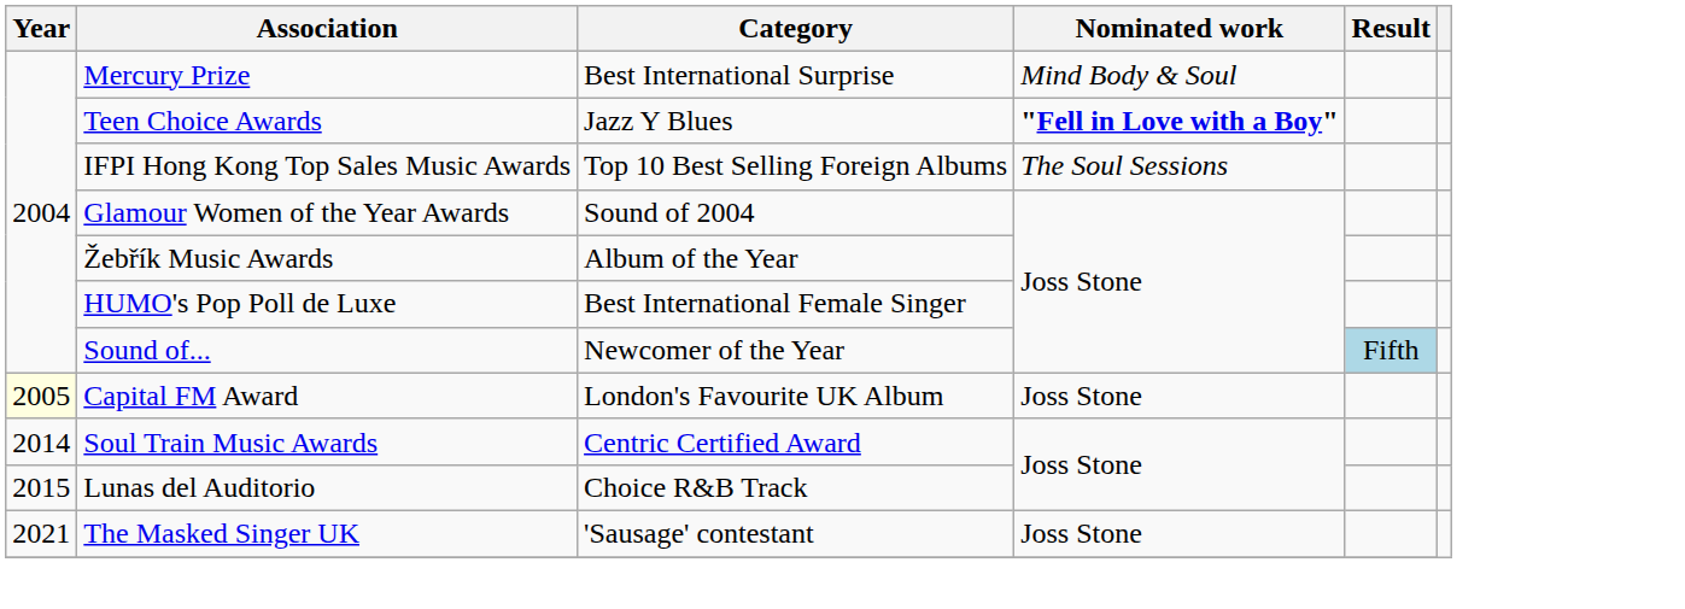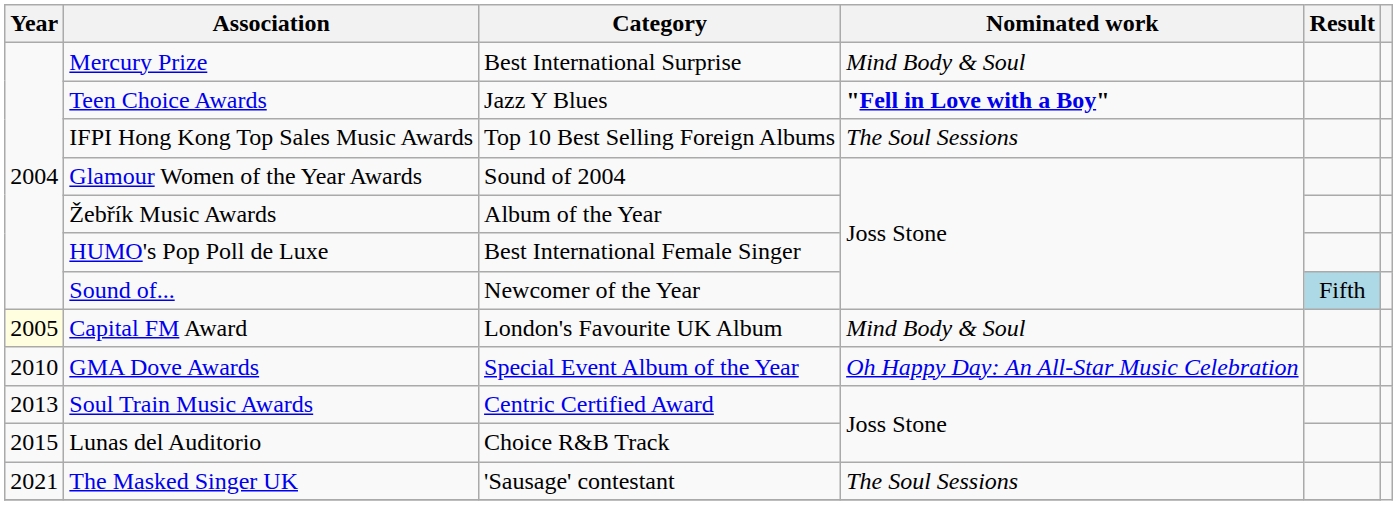 <table class="wikitable">
 <tr>
 <th>Year</th>
 <th>Association</th>
 <th>Category</th>
 <th>Nominated work</th>
 <th>Result</th>
 <th></th>
 </tr>
 <tr>
 <td rowspan="7">2004</td>
 <td><a href='#'>Mercury Prize</a></td>
 <td>Best International Surprise</td>
 <td><em>Mind Body & Soul</em></td>
 <td></td>
 <td></td>
 </tr>
 <tr>
 <td><a href='#'>Teen Choice Awards</a></td>
 <td>Jazz Y Blues</td>
 <td><strong>"<a href='#'>Fell in Love with a Boy</a>"</strong></td>
 <td></td>
 <td></td>
 </tr>
 <tr>
 <td>IFPI Hong Kong Top Sales Music Awards</td>
 <td>Top 10 Best Selling Foreign Albums</td>
 <td><em>The Soul Sessions</em></td>
 <td></td>
 <td></td>
 </tr>
 <tr>
 <td><a href='#'>Glamour</a> Women of the Year Awards</td>
 <td>Sound of 2004</td>
 <td rowspan="4">Joss Stone</td>
 <td></td>
 <td></td>
 </tr>
 <tr>
 <td>Žebřík Music Awards</td>
 <td>Album of the Year</td>
 <td></td>
 <td></td>
 </tr>
 <tr>
 <td><a href='#'>HUMO</a>'s Pop Poll de Luxe</td>
 <td>Best International Female Singer</td>
 <td></td>
 <td></td>
 </tr>
 <tr>
 <td><a href='#'>Sound of...</a></td>
 <td>Newcomer of the Year</td>
 <td align="center" style="background:lightblue">Fifth</td>
 <td></td>
 </tr>
 <tr>
 <td rowspan="1" style="background: lightyellow;">2005</td>
 <td><a href='#'>Capital FM</a> Award</td>
 <td>London's Favourite UK Album</td>
-<td rowspan=1>Joss Stone</td>
+<td><em>Mind Body & Soul</em></td>
 <td></td>
 <td></td>
 </tr>
 <tr>
-<td>2014</td>
+<td>2010</td>
+<td><a href='#'>GMA Dove Awards</a></td>
+<td><a href='#'>Special Event Album of the Year</a></td>
+<td><em><a href='#'>Oh Happy Day: An All-Star Music Celebration</a></em></td>
+<td></td>
+<td></td>
+</tr>
+<tr>
+<td>2013</td>
 <td><a href='#'>Soul Train Music Awards</a></td>
 <td><a href='#'>Centric Certified Award</a></td>
 <td rowspan=2>Joss Stone</td>
 <td></td>
 <td></td>
 </tr>
 <tr>
 <td rowspan=1>2015</td>
 <td>Lunas del Auditorio</td>
 <td>Choice R&B Track</td>
 <td></td>
 <td></td>
 </tr>
 <tr>
 <td rowspan=1>2021</td>
 <td><a href='#'>The Masked Singer UK</a></td>
 <td>'Sausage' contestant</td>
-<td rowspan=1>Joss Stone</td>
+<td><em>The Soul Sessions</em></td>
 <td></td>
 </tr>
 <tr>
 </tr>
 </table>
